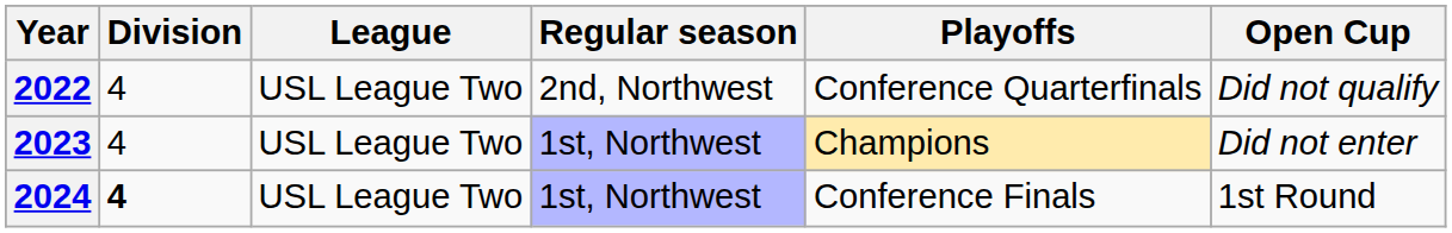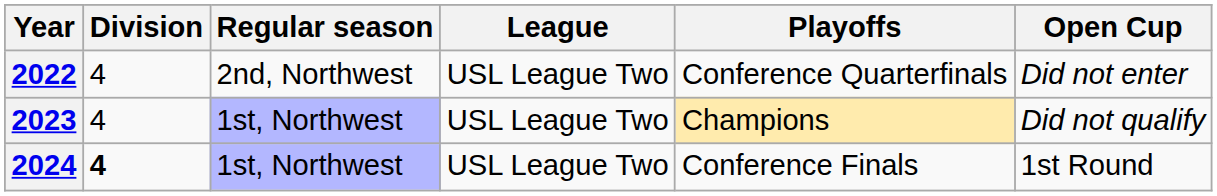 <table class="wikitable plainrowheaders">
 <tr>
 <th scope="col">Year</th>
 <th scope="col">Division</th>
+<th scope="col">Regular season</th>
 <th scope="col">League</th>
-<th scope="col">Regular season</th>
 <th scope="col">Playoffs</th>
 <th scope="col">Open Cup</th>
 </tr>
 <tr>
 <th scope="row"><a href='#'>2022</a></th>
 <td>4</td>
+<td>2nd, Northwest</td>
 <td>USL League Two</td>
-<td>2nd, Northwest</td>
 <td>Conference Quarterfinals</td>
-<td><em>Did not qualify</em></td>
+<td><em>Did not enter</em></td>
 </tr>
 <tr>
 <th scope="row"><a href='#'>2023</a></th>
 <td>4</td>
+<td bgcolor="B3B7FF">1st, Northwest</td>
 <td>USL League Two</td>
-<td bgcolor="B3B7FF">1st, Northwest</td>
 <td bgcolor="FFEBAD">Champions</td>
-<td><em>Did not enter</em></td>
+<td><em>Did not qualify</em></td>
 </tr>
 <tr>
 <th scope="row"><a href='#'>2024</a></th>
 <td><strong>4</strong></td>
+<td bgcolor="B3B7FF">1st, Northwest</td>
 <td>USL League Two</td>
-<td bgcolor="B3B7FF">1st, Northwest</td>
 <td>Conference Finals</td>
 <td>1st Round</td>
 </tr>
 </table>
